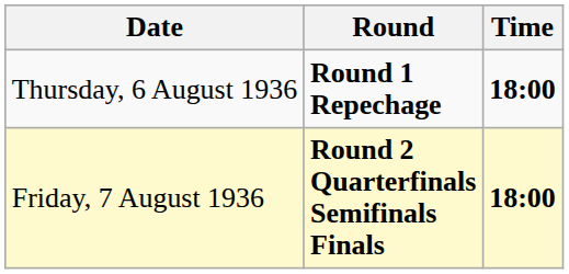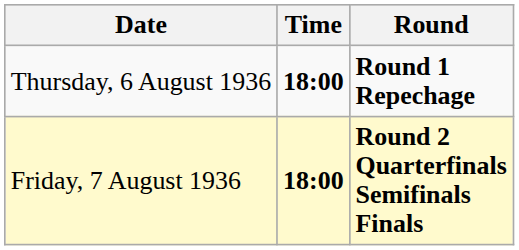 <table class="wikitable">
 <tr>
 <th>Date</th>
+<th>Time</th>
 <th>Round</th>
-<th>Time</th>
 </tr>
 <tr>
 <td>Thursday, 6 August 1936</td>
+<td><strong>18:00</strong></td>
 <td><strong>Round 1</strong><br><strong>Repechage</strong></td>
-<td><strong>18:00</strong></td>
 </tr>
 <tr style=background:lemonchiffon>
 <td>Friday, 7 August 1936</td>
+<td><strong>18:00</strong></td>
 <td><strong>Round 2</strong><br><strong>Quarterfinals</strong><br><strong>Semifinals</strong><br><strong>Finals</strong></td>
-<td><strong>18:00</strong></td>
 </tr>
 </table>
